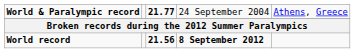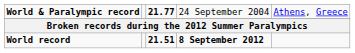 <table class="wikitable">
 <tr>
 <td><strong>World & Paralympic record</strong></td>
 <td></td>
 <td><strong>21.77</strong></td>
 <td>24 September 2004</td>
 <td><a href='#'>Athens</a>, <a href='#'>Greece</a></td>
 </tr>
 <tr>
 </tr>
 <tr>
 <th colspan="5">Broken records during the 2012 Summer Paralympics</th>
 </tr>
 <tr>
 <td><strong>World record</strong></td>
 <td></td>
-<td><strong>21.56</strong></td>
+<td><strong>21.51</strong></td>
 <td><strong>8 September 2012</strong></td>
 <td></td>
 </tr>
 </table>
